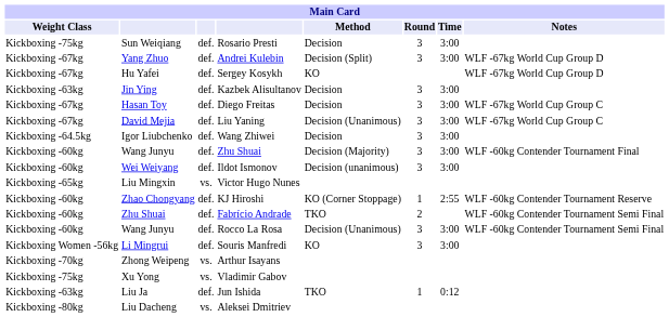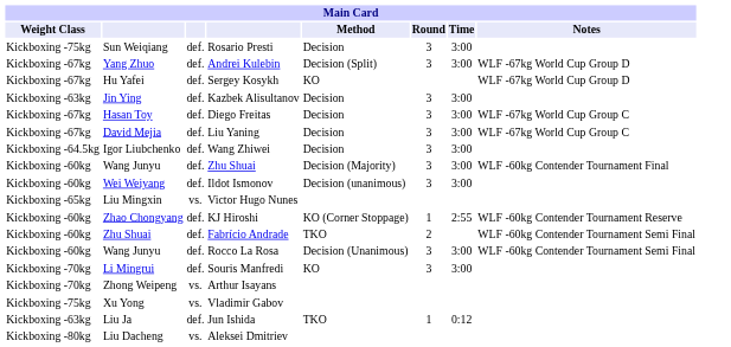 <table class="toccolours" style="font-size: 85%;">
 <tr>
 <th colspan="8" style="background-color: #ccf; color: #000080; text-align: center;"><strong>Main Card</strong></th>
 </tr>
 <tr>
 <th colspan="1" style="background-color: #E6E8FA; color: #000000; text-align: center;">Weight Class</th>
 <th colspan="1" style="background-color: #E6E8FA; color: #000000; text-align: center;"></th>
 <th colspan="1" style="background-color: #E6E8FA; color: #000000; text-align: center;"></th>
 <th colspan="1" style="background-color: #E6E8FA; color: #000000; text-align: center;"></th>
 <th colspan="1" style="background-color: #E6E8FA; color: #000000; text-align: center;">Method</th>
 <th colspan="1" style="background-color: #E6E8FA; color: #000000; text-align: center;">Round</th>
 <th colspan="1" style="background-color: #E6E8FA; color: #000000; text-align: center;">Time</th>
 <th colspan="1" style="background-color: #E6E8FA; color: #000000; text-align: center;">Notes</th>
 </tr>
 <tr>
 <td>Kickboxing -75kg</td>
 <td> Sun Weiqiang</td>
 <td align=center>def.</td>
 <td> Rosario Presti</td>
 <td>Decision</td>
 <td align=center>3</td>
 <td align=center>3:00</td>
 </tr>
 <tr>
 <td>Kickboxing -67kg</td>
 <td> <a href='#'>Yang Zhuo</a></td>
 <td align=center>def.</td>
 <td> <a href='#'>Andrei Kulebin</a></td>
 <td>Decision (Split)</td>
 <td align=center>3</td>
 <td align=center>3:00</td>
 <td>WLF -67kg World Cup Group D</td>
 </tr>
 <tr>
 <td>Kickboxing -67kg</td>
 <td> Hu Yafei</td>
 <td align=center>def.</td>
 <td> Sergey Kosykh</td>
 <td>KO</td>
 <td align=center></td>
 <td align=center></td>
 <td>WLF -67kg World Cup Group D</td>
 </tr>
 <tr>
 <td>Kickboxing -63kg</td>
 <td> <a href='#'>Jin Ying</a></td>
 <td align=center>def.</td>
 <td> Kazbek Alisultanov</td>
 <td>Decision</td>
 <td align=center>3</td>
 <td align=center>3:00</td>
 <td></td>
 </tr>
 <tr>
 <td>Kickboxing -67kg</td>
 <td> <a href='#'>Hasan Toy</a></td>
 <td align=center>def.</td>
 <td> Diego Freitas</td>
 <td>Decision</td>
 <td align=center>3</td>
 <td align=center>3:00</td>
 <td>WLF -67kg World Cup Group C</td>
 </tr>
 <tr>
 <td>Kickboxing -67kg</td>
 <td> <a href='#'>David Mejia</a></td>
 <td align=center>def.</td>
 <td> Liu Yaning</td>
-<td>Decision (Unanimous)</td>
+<td>Decision</td>
 <td align=center>3</td>
 <td align=center>3:00</td>
 <td>WLF -67kg World Cup Group C</td>
 </tr>
 <tr>
 <td>Kickboxing -64.5kg</td>
 <td> Igor Liubchenko</td>
 <td align=center>def.</td>
 <td> Wang Zhiwei</td>
 <td>Decision</td>
 <td align=center>3</td>
 <td align=center>3:00</td>
 </tr>
 <tr>
 <td>Kickboxing -60kg</td>
 <td> Wang Junyu</td>
 <td align=center>def.</td>
 <td> <a href='#'>Zhu Shuai</a></td>
 <td>Decision (Majority)</td>
 <td align=center>3</td>
 <td align=center>3:00</td>
 <td>WLF -60kg Contender Tournament Final</td>
 </tr>
 <tr>
 <td>Kickboxing -60kg</td>
 <td> <a href='#'>Wei Weiyang</a></td>
 <td align=center>def.</td>
 <td> Ildot Ismonov</td>
 <td>Decision (unanimous)</td>
 <td align=center>3</td>
 <td align=center>3:00</td>
 <td></td>
 </tr>
 <tr>
 <td>Kickboxing -65kg</td>
 <td> Liu Mingxin</td>
 <td align=center>vs.</td>
 <td> Victor Hugo Nunes</td>
 <td></td>
 <td align=center></td>
 <td align=center></td>
 </tr>
 <tr>
 <td>Kickboxing -60kg</td>
 <td> <a href='#'>Zhao Chongyang</a></td>
 <td align=center>def.</td>
 <td> KJ Hiroshi</td>
 <td>KO (Corner Stoppage)</td>
 <td align=center>1</td>
 <td align=center>2:55</td>
 <td>WLF -60kg Contender Tournament Reserve</td>
 </tr>
 <tr>
 <td>Kickboxing -60kg</td>
 <td> <a href='#'>Zhu Shuai</a></td>
 <td align=center>def.</td>
 <td> <a href='#'>Fabrício Andrade</a></td>
 <td>TKO</td>
 <td align=center>2</td>
 <td align=center></td>
 <td>WLF -60kg Contender Tournament Semi Final</td>
 </tr>
 <tr>
 <td>Kickboxing -60kg</td>
 <td> Wang Junyu</td>
 <td align=center>def.</td>
 <td> Rocco La Rosa</td>
 <td>Decision (Unanimous)</td>
 <td align=center>3</td>
 <td align=center>3:00</td>
 <td>WLF -60kg Contender Tournament Semi Final</td>
 </tr>
 <tr>
-<td>Kickboxing Women -56kg</td>
+<td>Kickboxing -70kg</td>
 <td> <a href='#'>Li Mingrui</a></td>
 <td align=center>def.</td>
 <td> Souris Manfredi</td>
 <td>KO</td>
 <td align=center>3</td>
 <td align=center>3:00</td>
 </tr>
 <tr>
 <td>Kickboxing -70kg</td>
 <td> Zhong Weipeng</td>
 <td align=center>vs.</td>
 <td> Arthur Isayans</td>
 <td></td>
 <td align=center></td>
 <td align=center></td>
 </tr>
 <tr>
 <td>Kickboxing -75kg</td>
 <td> Xu Yong</td>
 <td align=center>vs.</td>
 <td> Vladimir Gabov</td>
 <td></td>
 <td align=center></td>
 <td align=center></td>
 </tr>
 <tr>
 <td>Kickboxing -63kg</td>
 <td> Liu Ja</td>
 <td align=center>def.</td>
 <td> Jun Ishida</td>
 <td>TKO</td>
 <td align=center>1</td>
 <td align=center>0:12</td>
 </tr>
 <tr>
 <td>Kickboxing -80kg</td>
 <td> Liu Dacheng</td>
 <td align=center>vs.</td>
 <td> Aleksei Dmitriev</td>
 <td></td>
 <td align=center></td>
 <td align=center></td>
 </tr>
 </table>
